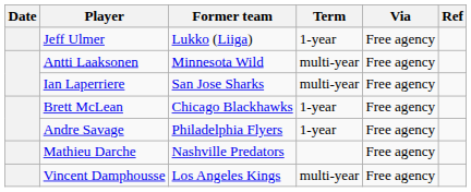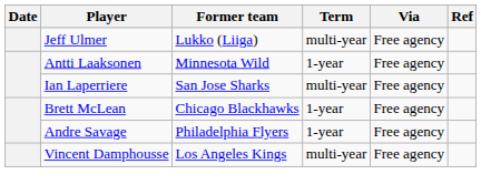 <table class="wikitable plainrowheaders">
 <tr style="background:#ddd; text-align:center;">
 <th>Date</th>
 <th>Player</th>
 <th>Former team</th>
 <th>Term</th>
 <th>Via</th>
 <th>Ref</th>
 </tr>
 <tr>
 <th scope="row"></th>
 <td><a href='#'>Jeff Ulmer</a></td>
 <td><a href='#'>Lukko</a> (<a href='#'>Liiga</a>)</td>
-<td>1-year</td>
+<td>multi-year</td>
 <td>Free agency</td>
 <td></td>
 </tr>
 <tr>
 <th scope="row" rowspan=2></th>
 <td><a href='#'>Antti Laaksonen</a></td>
 <td><a href='#'>Minnesota Wild</a></td>
-<td>multi-year</td>
+<td>1-year</td>
 <td>Free agency</td>
 <td></td>
 </tr>
 <tr>
 <td><a href='#'>Ian Laperriere</a></td>
 <td><a href='#'>San Jose Sharks</a></td>
 <td>multi-year</td>
 <td>Free agency</td>
 <td></td>
 </tr>
 <tr>
 <th scope="row" rowspan=2></th>
 <td><a href='#'>Brett McLean</a></td>
 <td><a href='#'>Chicago Blackhawks</a></td>
 <td>1-year</td>
 <td>Free agency</td>
 <td></td>
 </tr>
 <tr>
 <td><a href='#'>Andre Savage</a></td>
 <td><a href='#'>Philadelphia Flyers</a></td>
 <td>1-year</td>
 <td>Free agency</td>
 <td></td>
 </tr>
 <tr>
 <th scope="row"></th>
-<td><a href='#'>Mathieu Darche</a></td>
-<td><a href='#'>Nashville Predators</a></td>
-<td></td>
-<td>Free agency</td>
-<td></td>
-</tr>
-<tr>
-<th scope="row"></th>
 <td><a href='#'>Vincent Damphousse</a></td>
 <td><a href='#'>Los Angeles Kings</a></td>
 <td>multi-year</td>
 <td>Free agency</td>
 <td></td>
 </tr>
 </table>
